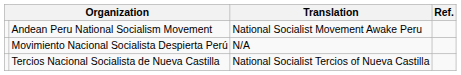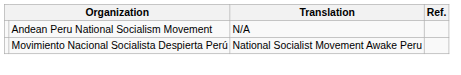 <table class="wikitable">
 <tr>
 <th colspan="2">Organization</th>
 <th>Translation</th>
 <th>Ref.</th>
 </tr>
 <tr>
 <td></td>
 <td>Andean Peru National Socialism Movement</td>
-<td>National Socialist Movement Awake Peru</td>
+<td>N/A</td>
 <td></td>
 </tr>
 <tr>
 <td></td>
 <td>Movimiento Nacional Socialista Despierta Perú</td>
-<td>N/A</td>
-<td></td>
-</tr>
-<tr>
-<td></td>
-<td>Tercios Nacional Socialista de Nueva Castilla</td>
-<td>National Socialist Tercios of Nueva Castilla</td>
+<td>National Socialist Movement Awake Peru</td>
 <td></td>
 </tr>
 </table>
